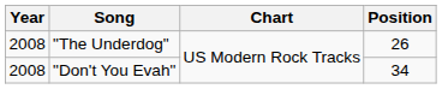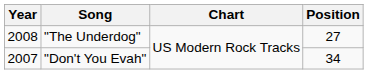 <table class="wikitable">
 <tr>
 <th>Year</th>
 <th>Song</th>
 <th>Chart</th>
 <th>Position</th>
 </tr>
 <tr>
 <td>2008</td>
 <td>"The Underdog"</td>
 <td rowspan="2">US Modern Rock Tracks</td>
-<td align="center">26</td>
+<td align="center">27</td>
 </tr>
 <tr>
-<td>2008</td>
+<td>2007</td>
 <td>"Don't You Evah"</td>
 <td align="center">34</td>
 </tr>
 </table>
